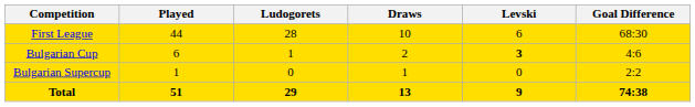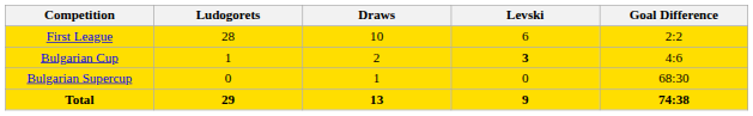 <table class=wikitable>
 <tr>
 <th width=15%>Competition</th>
-<th width=15%>Played</th>
 <th width=15%>Ludogorets</th>
 <th width=15%>Draws</th>
 <th width=15%>Levski</th>
 <th width=15%>Goal Difference</th>
 </tr>
 <tr align=center bgcolor=#FFDE00>
 <td><a href='#'>First League</a></td>
-<td>44</td>
 <td>28</td>
 <td>10</td>
 <td>6</td>
-<td>68:30</td>
+<td>2:2</td>
 </tr>
 <tr align=center bgcolor=#FFDE00>
 <td><a href='#'>Bulgarian Cup</a></td>
-<td>6</td>
 <td>1</td>
 <td>2</td>
 <td><strong>3</strong></td>
 <td>4:6</td>
 </tr>
 <tr align=center bgcolor=#FFDE00>
 <td><a href='#'>Bulgarian Supercup</a></td>
-<td>1</td>
 <td>0</td>
 <td>1</td>
 <td>0</td>
-<td>2:2</td>
+<td>68:30</td>
 </tr>
 <tr align=center bgcolor=#FFDE00>
 <td><strong>Total</strong></td>
-<td><strong>51</strong></td>
 <td><strong>29</strong></td>
 <td><strong>13</strong></td>
 <td><strong>9</strong></td>
 <td><strong>74:38</strong></td>
 </tr>
 </table>
